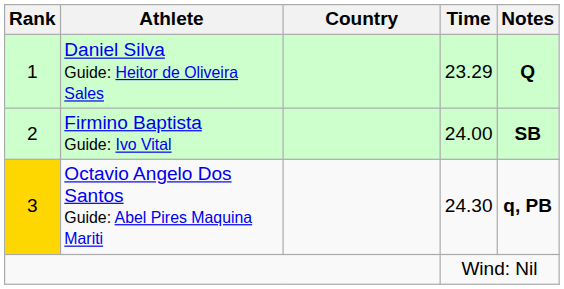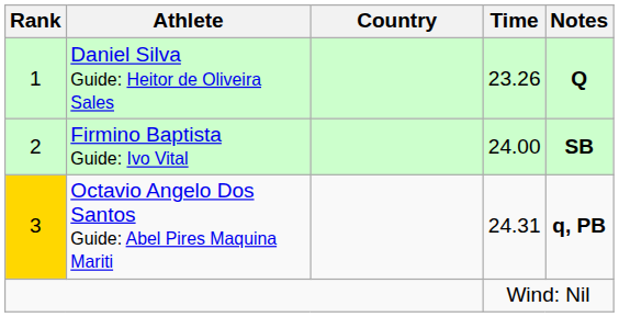 <table class="wikitable sortable" style="text-align:center">
 <tr>
 <th>Rank</th>
 <th style="width:180px">Athlete</th>
 <th style="width:125px">Country</th>
 <th>Time</th>
 <th>Notes</th>
 </tr>
 <tr style="background:#cfc;">
 <td>1</td>
 <td style="text-align:left;"><a href='#'>Daniel Silva</a><br><small>Guide: <a href='#'>Heitor de Oliveira Sales</a></small></td>
 <td style="text-align:left;"></td>
-<td>23.29</td>
+<td>23.26</td>
 <td><strong>Q</strong></td>
 </tr>
 <tr style="background:#cfc;">
 <td>2</td>
 <td style="text-align:left;"><a href='#'>Firmino Baptista</a><br><small>Guide: <a href='#'>Ivo Vital</a></small></td>
 <td style="text-align:left;"></td>
 <td>24.00</td>
 <td><strong>SB</strong></td>
 </tr>
 <tr>
 <td style="background: gold;">3</td>
 <td style="text-align:left;"><a href='#'>Octavio Angelo Dos Santos</a><br><small>Guide: <a href='#'>Abel Pires Maquina Mariti</a></small></td>
 <td style="text-align:left;"></td>
-<td>24.30</td>
+<td>24.31</td>
 <td><strong>q, PB</strong></td>
 </tr>
 <tr class="sortbottom">
 <td colspan="3"></td>
 <td colspan="2">Wind: Nil</td>
 </tr>
 </table>
